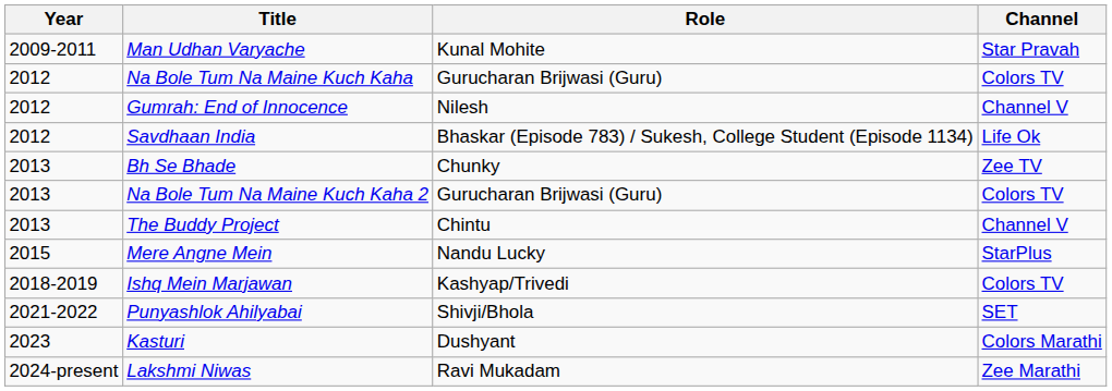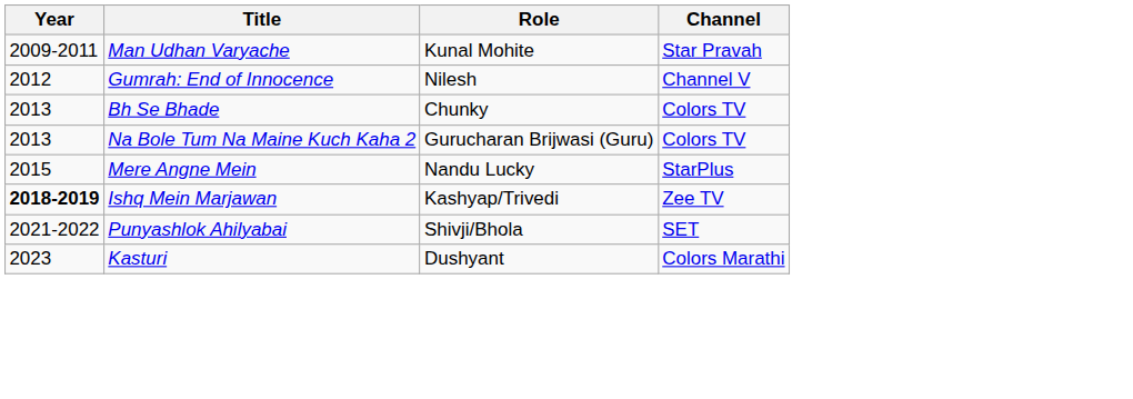 <table class="wikitable sortable">
 <tr>
 <th>Year</th>
 <th>Title</th>
 <th>Role</th>
 <th>Channel</th>
 </tr>
 <tr>
 <td>2009-2011</td>
 <td><em><a href='#'>Man Udhan Varyache</a></em></td>
 <td>Kunal Mohite</td>
 <td><a href='#'>Star Pravah</a></td>
 </tr>
 <tr>
 <td>2012</td>
-<td><em><a href='#'>Na Bole Tum Na Maine Kuch Kaha</a></em></td>
-<td>Gurucharan Brijwasi (Guru)</td>
-<td><a href='#'>Colors TV</a></td>
-</tr>
-<tr>
-<td>2012</td>
 <td><em><a href='#'>Gumrah: End of Innocence</a></em></td>
 <td>Nilesh</td>
 <td><a href='#'>Channel V</a></td>
 </tr>
 <tr>
-<td>2012</td>
-<td><em><a href='#'>Savdhaan India</a></em></td>
-<td>Bhaskar (Episode 783) / Sukesh, College Student (Episode 1134)</td>
-<td><a href='#'>Life Ok</a></td>
-</tr>
-<tr>
 <td>2013</td>
 <td><em><a href='#'>Bh Se Bhade</a></em></td>
 <td>Chunky</td>
-<td><a href='#'>Zee TV</a></td>
+<td><a href='#'>Colors TV</a></td>
 </tr>
 <tr>
 <td>2013</td>
 <td><em><a href='#'>Na Bole Tum Na Maine Kuch Kaha 2</a></em></td>
 <td>Gurucharan Brijwasi (Guru)</td>
 <td><a href='#'>Colors TV</a></td>
 </tr>
 <tr>
-<td>2013</td>
-<td><em><a href='#'>The Buddy Project</a></em></td>
-<td>Chintu</td>
-<td><a href='#'>Channel V</a></td>
-</tr>
-<tr>
 <td>2015</td>
 <td><em><a href='#'>Mere Angne Mein</a></em></td>
 <td>Nandu Lucky</td>
 <td><a href='#'>StarPlus</a></td>
 </tr>
 <tr>
-<td>2018-2019</td>
+<td><strong>2018-2019</strong></td>
 <td><em><a href='#'>Ishq Mein Marjawan</a></em></td>
 <td>Kashyap/Trivedi</td>
-<td><a href='#'>Colors TV</a></td>
+<td><a href='#'>Zee TV</a></td>
 </tr>
 <tr>
 <td>2021-2022</td>
 <td><em><a href='#'>Punyashlok Ahilyabai</a></em></td>
 <td>Shivji/Bhola</td>
 <td><a href='#'>SET</a></td>
 </tr>
 <tr>
 <td>2023</td>
 <td><em><a href='#'>Kasturi</a></em></td>
 <td>Dushyant</td>
 <td><a href='#'>Colors Marathi</a></td>
 </tr>
-<tr>
-<td>2024-present</td>
-<td><em><a href='#'>Lakshmi Niwas</a></em></td>
-<td>Ravi Mukadam</td>
-<td><a href='#'>Zee Marathi</a></td>
-</tr>
 </table>
